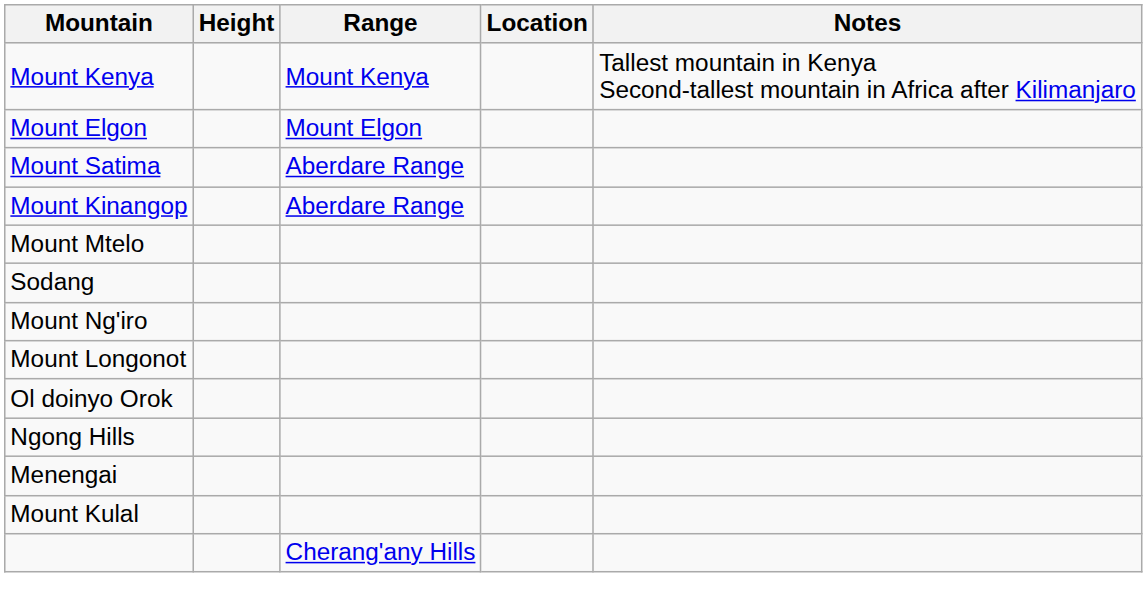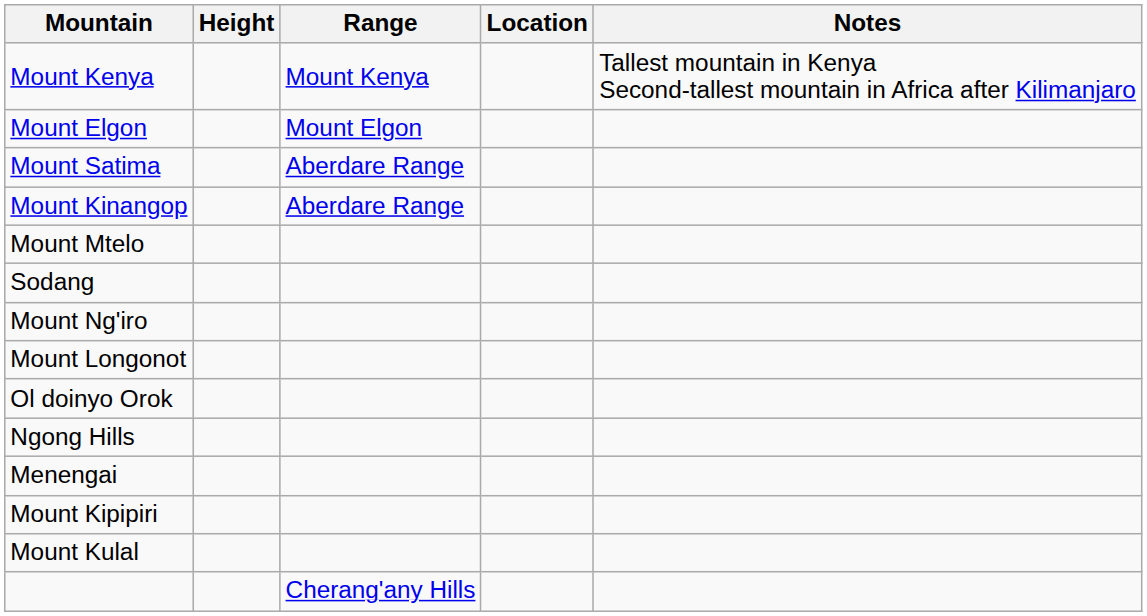 <table class="wikitable sortable">
 <tr>
 <th>Mountain</th>
 <th>Height</th>
 <th>Range</th>
 <th>Location</th>
 <th>Notes</th>
 </tr>
 <tr>
 <td><a href='#'>Mount Kenya</a></td>
 <td></td>
 <td><a href='#'>Mount Kenya</a></td>
 <td></td>
 <td>Tallest mountain in Kenya<br>Second-tallest mountain in Africa after <a href='#'>Kilimanjaro</a></td>
 </tr>
 <tr>
 <td><a href='#'>Mount Elgon</a></td>
 <td></td>
 <td><a href='#'>Mount Elgon</a></td>
 <td></td>
 <td></td>
 </tr>
 <tr>
 <td><a href='#'>Mount Satima</a></td>
 <td></td>
 <td><a href='#'>Aberdare Range</a></td>
 <td></td>
 <td></td>
 </tr>
 <tr>
 <td><a href='#'>Mount Kinangop</a></td>
 <td></td>
 <td><a href='#'>Aberdare Range</a></td>
 <td></td>
 <td></td>
 </tr>
 <tr>
 <td>Mount Mtelo</td>
 <td></td>
 <td></td>
 <td></td>
 <td></td>
 </tr>
 <tr>
 <td>Sodang</td>
 <td></td>
 <td></td>
 <td></td>
 <td></td>
 </tr>
 <tr>
 <td>Mount Ng'iro</td>
 <td></td>
 <td></td>
 <td></td>
 <td></td>
 </tr>
 <tr>
 <td>Mount Longonot</td>
 <td></td>
 <td></td>
 <td></td>
 <td></td>
 </tr>
 <tr>
 <td>Ol doinyo Orok</td>
 <td></td>
 <td></td>
 <td></td>
 <td></td>
 </tr>
 <tr>
 <td>Ngong Hills</td>
 <td></td>
 <td></td>
 <td></td>
 </tr>
 <tr>
 <td>Menengai</td>
 <td></td>
 <td></td>
 <td></td>
 <td></td>
 </tr>
 <tr>
+<td>Mount Kipipiri</td>
+<td></td>
+<td></td>
+<td></td>
+<td></td>
+</tr>
+<tr>
 <td>Mount Kulal</td>
 <td></td>
 <td></td>
 <td></td>
 <td></td>
 </tr>
 <tr>
 <td></td>
 <td></td>
 <td><a href='#'>Cherang'any Hills</a></td>
 <td></td>
 <td></td>
 </tr>
 </table>
